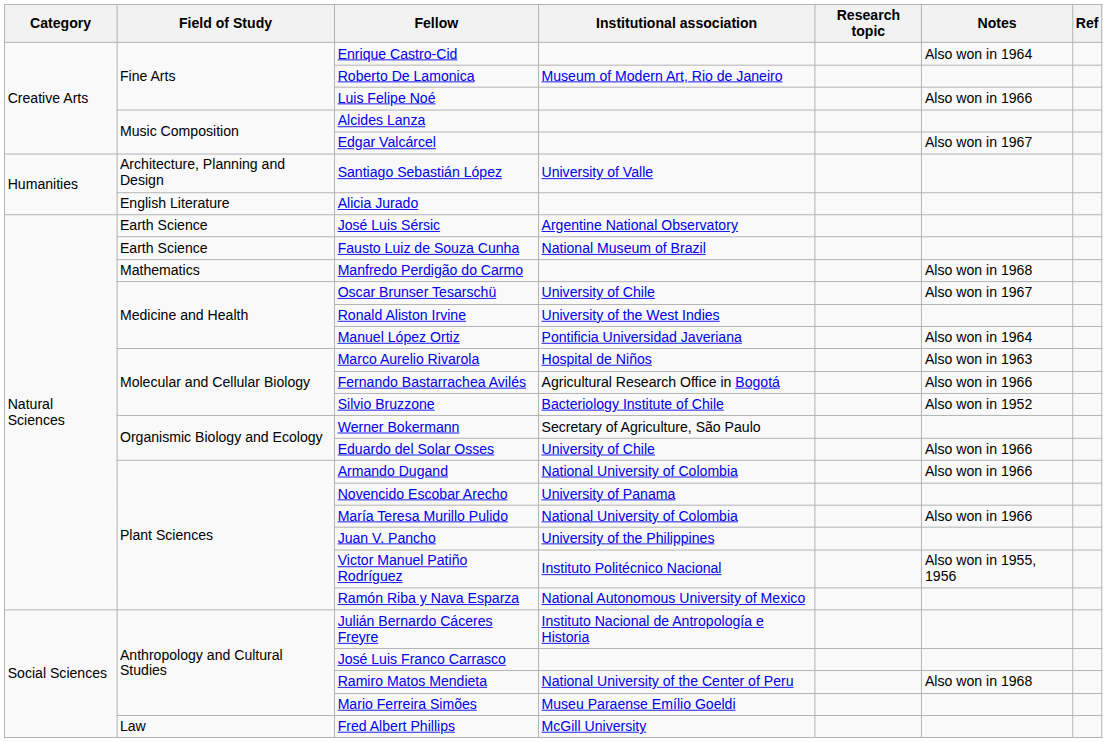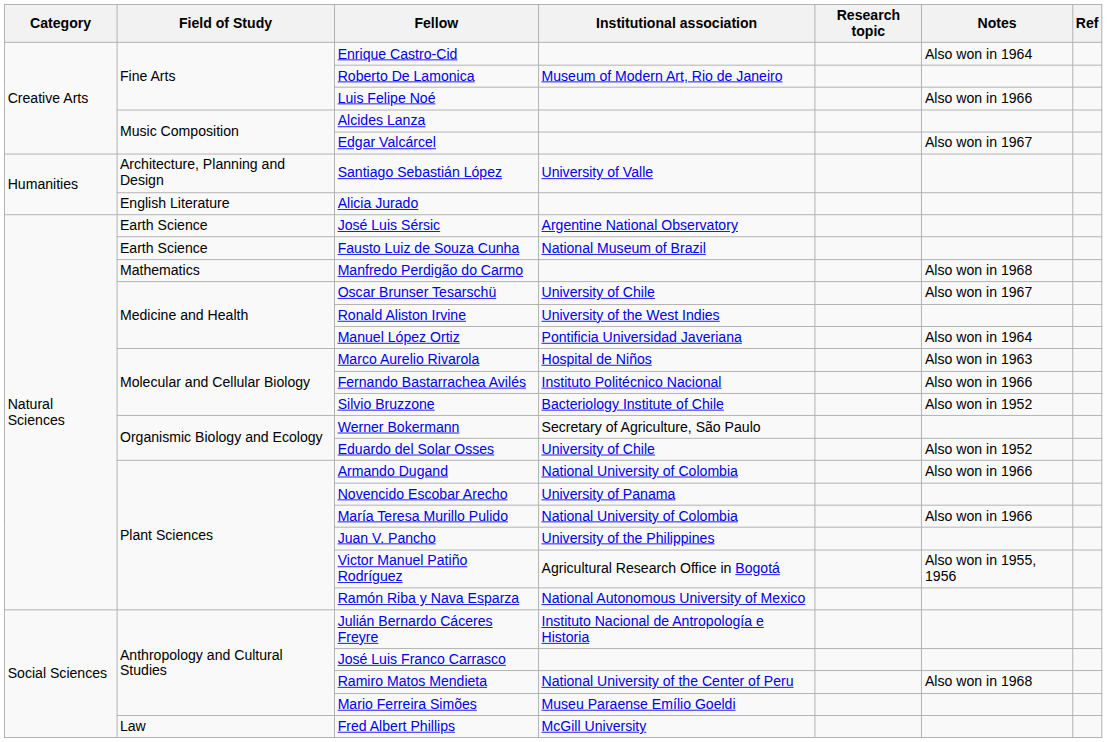 <table class="wikitable sortable">
 <tr>
 <th>Category</th>
 <th>Field of Study</th>
 <th>Fellow</th>
 <th>Institutional association </th>
 <th>Research topic</th>
 <th>Notes</th>
 <th class="unsortable">Ref</th>
 </tr>
 <tr>
 <td rowspan="5">Creative Arts</td>
 <td rowspan="3">Fine Arts</td>
 <td><a href='#'>Enrique Castro-Cid</a></td>
 <td></td>
 <td></td>
 <td>Also won in 1964</td>
 <td></td>
 </tr>
 <tr>
 <td><a href='#'>Roberto De Lamonica</a></td>
 <td><a href='#'>Museum of Modern Art, Rio de Janeiro</a></td>
 <td></td>
 <td></td>
 <td></td>
 </tr>
 <tr>
 <td><a href='#'>Luis Felipe Noé</a></td>
 <td></td>
 <td></td>
 <td>Also won in 1966</td>
 <td></td>
 </tr>
 <tr>
 <td rowspan="2">Music Composition</td>
 <td><a href='#'>Alcides Lanza</a></td>
 <td></td>
 <td></td>
 <td></td>
 <td></td>
 </tr>
 <tr>
 <td><a href='#'>Edgar Valcárcel</a></td>
 <td></td>
 <td></td>
 <td>Also won in 1967</td>
 <td></td>
 </tr>
 <tr>
 <td rowspan="2">Humanities</td>
 <td>Architecture, Planning and Design</td>
 <td><a href='#'>Santiago Sebastián López</a> </td>
 <td><a href='#'>University of Valle</a></td>
 <td></td>
 <td></td>
 <td></td>
 </tr>
 <tr>
 <td>English Literature</td>
 <td><a href='#'>Alicia Jurado</a></td>
 <td></td>
 <td></td>
 <td></td>
 <td></td>
 </tr>
 <tr>
 <td rowspan="17">Natural Sciences</td>
 <td>Earth Science</td>
 <td><a href='#'>José Luis Sérsic</a></td>
 <td><a href='#'>Argentine National Observatory</a></td>
 <td></td>
 <td></td>
 <td></td>
 </tr>
 <tr>
 <td>Earth Science</td>
 <td><a href='#'>Fausto Luiz de Souza Cunha</a></td>
 <td><a href='#'>National Museum of Brazil</a></td>
 <td></td>
 <td></td>
 <td></td>
 </tr>
 <tr>
 <td>Mathematics</td>
 <td><a href='#'>Manfredo Perdigão do Carmo</a></td>
 <td></td>
 <td></td>
 <td>Also won in 1968</td>
 <td></td>
 </tr>
 <tr>
 <td rowspan="3">Medicine and Health</td>
 <td><a href='#'>Oscar Brunser Tesarschü</a></td>
 <td><a href='#'>University of Chile</a></td>
 <td></td>
 <td>Also won in 1967</td>
 <td></td>
 </tr>
 <tr>
 <td><a href='#'>Ronald Aliston Irvine</a></td>
 <td><a href='#'>University of the West Indies</a></td>
 <td></td>
 <td></td>
 <td></td>
 </tr>
 <tr>
 <td><a href='#'>Manuel López Ortiz</a></td>
 <td><a href='#'>Pontificia Universidad Javeriana</a></td>
 <td></td>
 <td>Also won in 1964</td>
 <td></td>
 </tr>
 <tr>
 <td rowspan="3">Molecular and Cellular Biology</td>
 <td><a href='#'>Marco Aurelio Rivarola</a></td>
 <td><a href='#'>Hospital de Niños</a></td>
 <td></td>
 <td>Also won in 1963</td>
 <td></td>
 </tr>
 <tr>
 <td><a href='#'>Fernando Bastarrachea Avilés</a></td>
-<td>Agricultural Research Office in <a href='#'>Bogotá</a></td>
+<td><a href='#'>Instituto Politécnico Nacional</a></td>
 <td></td>
 <td>Also won in 1966</td>
 <td></td>
 </tr>
 <tr>
 <td><a href='#'>Silvio Bruzzone</a></td>
 <td><a href='#'>Bacteriology Institute of Chile</a></td>
 <td></td>
 <td>Also won in 1952</td>
 <td></td>
 </tr>
 <tr>
 <td rowspan="2">Organismic Biology and Ecology</td>
 <td><a href='#'>Werner Bokermann</a></td>
 <td>Secretary of Agriculture, São Paulo</td>
 <td></td>
 <td></td>
 <td></td>
 </tr>
 <tr>
 <td><a href='#'>Eduardo del Solar Osses</a></td>
 <td><a href='#'>University of Chile</a></td>
 <td></td>
-<td>Also won in 1966</td>
+<td>Also won in 1952</td>
 <td></td>
 </tr>
 <tr>
 <td rowspan="6">Plant Sciences</td>
 <td><a href='#'>Armando Dugand</a></td>
 <td><a href='#'>National University of Colombia</a></td>
 <td></td>
 <td>Also won in 1966</td>
 <td></td>
 </tr>
 <tr>
 <td><a href='#'>Novencido Escobar Arecho</a></td>
 <td><a href='#'>University of Panama</a></td>
 <td></td>
 <td></td>
 <td></td>
 </tr>
 <tr>
 <td><a href='#'>María Teresa Murillo Pulido</a></td>
 <td><a href='#'>National University of Colombia</a></td>
 <td></td>
 <td>Also won in 1966</td>
 <td></td>
 </tr>
 <tr>
 <td><a href='#'>Juan V. Pancho</a></td>
 <td><a href='#'>University of the Philippines</a></td>
 <td></td>
 <td></td>
 <td></td>
 </tr>
 <tr>
 <td><a href='#'>Victor Manuel Patiño Rodríguez</a></td>
-<td><a href='#'>Instituto Politécnico Nacional</a></td>
+<td>Agricultural Research Office in <a href='#'>Bogotá</a></td>
 <td></td>
 <td>Also won in 1955, 1956</td>
 <td></td>
 </tr>
 <tr>
 <td><a href='#'>Ramón Riba y Nava Esparza</a></td>
 <td><a href='#'>National Autonomous University of Mexico</a></td>
 <td></td>
 <td></td>
 <td></td>
 </tr>
 <tr>
 <td rowspan="5">Social Sciences</td>
 <td rowspan="4">Anthropology and Cultural Studies</td>
 <td><a href='#'>Julián Bernardo Cáceres Freyre</a></td>
 <td><a href='#'>Instituto Nacional de Antropología e Historia</a></td>
 <td></td>
 <td></td>
 <td></td>
 </tr>
 <tr>
 <td><a href='#'>José Luis Franco Carrasco</a></td>
 <td></td>
 <td></td>
 <td></td>
 <td></td>
 </tr>
 <tr>
 <td><a href='#'>Ramiro Matos Mendieta</a> </td>
 <td><a href='#'>National University of the Center of Peru</a></td>
 <td></td>
 <td>Also won in 1968</td>
 <td></td>
 </tr>
 <tr>
 <td><a href='#'>Mario Ferreira Simões</a></td>
 <td><a href='#'>Museu Paraense Emílio Goeldi</a></td>
 <td></td>
 <td></td>
 <td></td>
 </tr>
 <tr>
 <td>Law</td>
 <td><a href='#'>Fred Albert Phillips</a></td>
 <td><a href='#'>McGill University</a></td>
 <td></td>
 <td></td>
 <td></td>
 </tr>
 </table>
